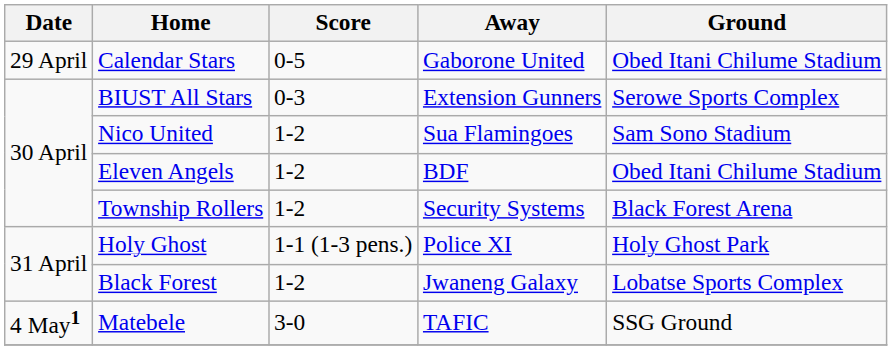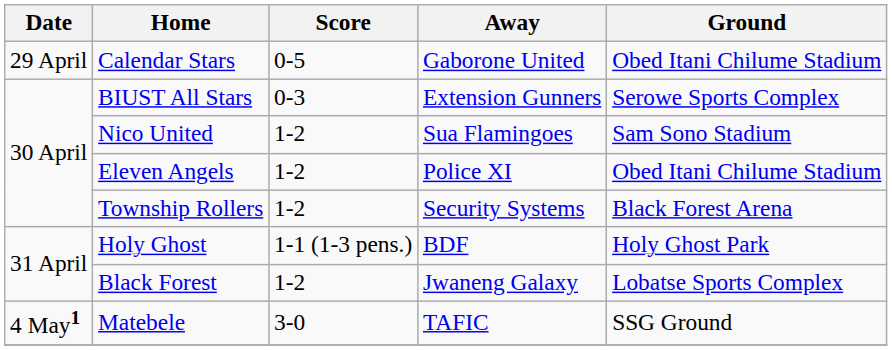 <table class="wikitable sortable">
 <tr>
 <th>Date</th>
 <th>Home</th>
 <th>Score</th>
 <th>Away</th>
 <th>Ground</th>
 </tr>
 <tr>
 <td>29 April</td>
 <td><a href='#'>Calendar Stars</a></td>
 <td>0-5</td>
 <td><a href='#'>Gaborone United</a></td>
 <td><a href='#'>Obed Itani Chilume Stadium</a></td>
 </tr>
 <tr>
 <td rowspan="4">30 April</td>
 <td><a href='#'>BIUST All Stars</a></td>
 <td>0-3</td>
 <td><a href='#'>Extension Gunners</a></td>
 <td><a href='#'>Serowe Sports Complex</a></td>
 </tr>
 <tr>
 <td><a href='#'>Nico United</a></td>
 <td>1-2</td>
 <td><a href='#'>Sua Flamingoes</a></td>
 <td><a href='#'>Sam Sono Stadium</a></td>
 </tr>
 <tr>
 <td><a href='#'>Eleven Angels</a></td>
 <td>1-2</td>
-<td><a href='#'>BDF</a></td>
+<td><a href='#'>Police XI</a></td>
 <td><a href='#'>Obed Itani Chilume Stadium</a></td>
 </tr>
 <tr>
 <td><a href='#'>Township Rollers</a></td>
 <td>1-2</td>
 <td><a href='#'>Security Systems</a></td>
 <td><a href='#'>Black Forest Arena</a></td>
 </tr>
 <tr>
 <td rowspan="2">31 April</td>
 <td><a href='#'>Holy Ghost</a></td>
 <td>1-1 (1-3 pens.)</td>
-<td><a href='#'>Police XI</a></td>
+<td><a href='#'>BDF</a></td>
 <td><a href='#'>Holy Ghost Park</a></td>
 </tr>
 <tr>
 <td><a href='#'>Black Forest</a></td>
 <td>1-2</td>
 <td><a href='#'>Jwaneng Galaxy</a></td>
 <td><a href='#'>Lobatse Sports Complex</a></td>
 </tr>
 <tr>
 <td>4 May<sup><strong>1</strong></sup></td>
 <td><a href='#'>Matebele</a></td>
 <td>3-0</td>
 <td><a href='#'>TAFIC</a></td>
 <td>SSG Ground</td>
 </tr>
 <tr>
 </tr>
 </table>
